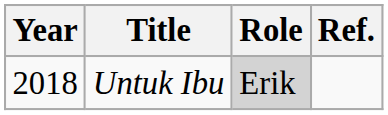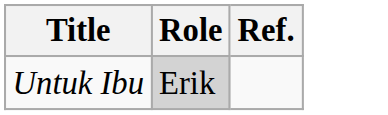 <table class="wikitable sortable">
 <tr>
-<th>Year</th>
 <th>Title</th>
 <th>Role</th>
 <th>Ref.</th>
 </tr>
 <tr>
-<td>2018</td>
 <td><em>Untuk Ibu</em></td>
 <td style="background: lightgrey;">Erik</td>
 <td></td>
 </tr>
 </table>
